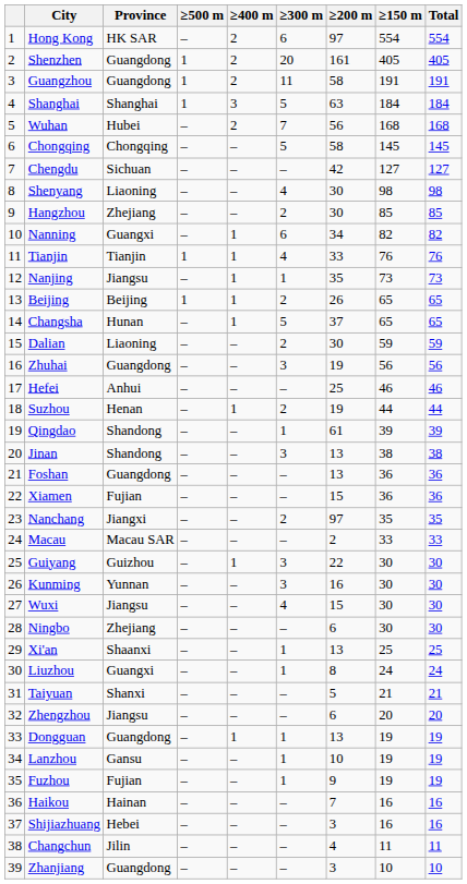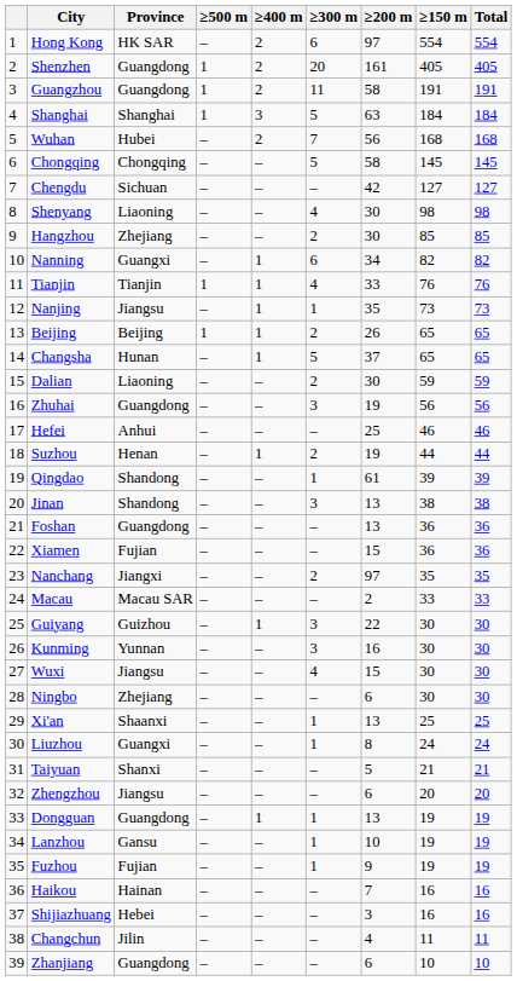 <table class="wikitable  sortable">
 <tr>
 <th></th>
 <th>City</th>
 <th>Province</th>
 <th>≥500 m</th>
 <th>≥400 m</th>
 <th>≥300 m</th>
 <th>≥200 m</th>
 <th>≥150 m</th>
 <th>Total</th>
 </tr>
 <tr>
 <td>1</td>
 <td><a href='#'>Hong Kong</a></td>
 <td>HK SAR</td>
 <td>–</td>
 <td>2</td>
 <td>6</td>
 <td>97</td>
 <td>554</td>
 <td><a href='#'>554</a></td>
 </tr>
 <tr>
 <td>2</td>
 <td><a href='#'>Shenzhen</a></td>
 <td>Guangdong</td>
 <td>1</td>
 <td>2</td>
 <td>20</td>
 <td>161</td>
 <td>405</td>
 <td><a href='#'>405</a></td>
 </tr>
 <tr>
 <td>3</td>
 <td><a href='#'>Guangzhou</a></td>
 <td>Guangdong</td>
 <td>1</td>
 <td>2</td>
 <td>11</td>
 <td>58</td>
 <td>191</td>
 <td><a href='#'>191</a></td>
 </tr>
 <tr>
 <td>4</td>
 <td><a href='#'>Shanghai</a></td>
 <td>Shanghai</td>
 <td>1</td>
 <td>3</td>
 <td>5</td>
 <td>63</td>
 <td>184</td>
 <td><a href='#'>184</a></td>
 </tr>
 <tr>
 <td>5</td>
 <td><a href='#'>Wuhan</a></td>
 <td>Hubei</td>
 <td>–</td>
 <td>2</td>
 <td>7</td>
 <td>56</td>
 <td>168</td>
 <td><a href='#'>168</a></td>
 </tr>
 <tr>
 <td>6</td>
 <td><a href='#'>Chongqing</a></td>
 <td>Chongqing</td>
 <td>–</td>
 <td>–</td>
 <td>5</td>
 <td>58</td>
 <td>145</td>
 <td><a href='#'>145</a></td>
 </tr>
 <tr>
 <td>7</td>
 <td><a href='#'>Chengdu</a></td>
 <td>Sichuan</td>
 <td>–</td>
 <td>–</td>
 <td>–</td>
 <td>42</td>
 <td>127</td>
 <td><a href='#'>127</a></td>
 </tr>
 <tr>
 <td>8</td>
 <td><a href='#'>Shenyang</a></td>
 <td>Liaoning</td>
 <td>–</td>
 <td>–</td>
 <td>4</td>
 <td>30</td>
 <td>98</td>
 <td><a href='#'>98</a></td>
 </tr>
 <tr>
 <td>9</td>
 <td><a href='#'>Hangzhou</a></td>
 <td>Zhejiang</td>
 <td>–</td>
 <td>–</td>
 <td>2</td>
 <td>30</td>
 <td>85</td>
 <td><a href='#'>85</a></td>
 </tr>
 <tr>
 <td>10</td>
 <td><a href='#'>Nanning</a></td>
 <td>Guangxi</td>
 <td>–</td>
 <td>1</td>
 <td>6</td>
 <td>34</td>
 <td>82</td>
 <td><a href='#'>82</a></td>
 </tr>
 <tr>
 <td>11</td>
 <td><a href='#'>Tianjin</a></td>
 <td>Tianjin</td>
 <td>1</td>
 <td>1</td>
 <td>4</td>
 <td>33</td>
 <td>76</td>
 <td><a href='#'>76</a></td>
 </tr>
 <tr>
 <td>12</td>
 <td><a href='#'>Nanjing</a></td>
 <td>Jiangsu</td>
 <td>–</td>
 <td>1</td>
 <td>1</td>
 <td>35</td>
 <td>73</td>
 <td><a href='#'>73</a></td>
 </tr>
 <tr>
 <td>13</td>
 <td><a href='#'>Beijing</a></td>
 <td>Beijing</td>
 <td>1</td>
 <td>1</td>
 <td>2</td>
 <td>26</td>
 <td>65</td>
 <td><a href='#'>65</a></td>
 </tr>
 <tr>
 <td>14</td>
 <td><a href='#'>Changsha</a></td>
 <td>Hunan</td>
 <td>–</td>
 <td>1</td>
 <td>5</td>
 <td>37</td>
 <td>65</td>
 <td><a href='#'>65</a></td>
 </tr>
 <tr>
 <td>15</td>
 <td><a href='#'>Dalian</a></td>
 <td>Liaoning</td>
 <td>–</td>
 <td>–</td>
 <td>2</td>
 <td>30</td>
 <td>59</td>
 <td><a href='#'>59</a></td>
 </tr>
 <tr>
 <td>16</td>
 <td><a href='#'>Zhuhai</a></td>
 <td>Guangdong</td>
 <td>–</td>
 <td>–</td>
 <td>3</td>
 <td>19</td>
 <td>56</td>
 <td><a href='#'>56</a></td>
 </tr>
 <tr>
 <td>17</td>
 <td><a href='#'>Hefei</a></td>
 <td>Anhui</td>
 <td>–</td>
 <td>–</td>
 <td>–</td>
 <td>25</td>
 <td>46</td>
 <td><a href='#'>46</a></td>
 </tr>
 <tr>
 <td>18</td>
 <td><a href='#'>Suzhou</a></td>
 <td>Henan</td>
 <td>–</td>
 <td>1</td>
 <td>2</td>
 <td>19</td>
 <td>44</td>
 <td><a href='#'>44</a></td>
 </tr>
 <tr>
 <td>19</td>
 <td><a href='#'>Qingdao</a></td>
 <td>Shandong</td>
 <td>–</td>
 <td>–</td>
 <td>1</td>
 <td>61</td>
 <td>39</td>
 <td><a href='#'>39</a></td>
 </tr>
 <tr>
 <td>20</td>
 <td><a href='#'>Jinan</a></td>
 <td>Shandong</td>
 <td>–</td>
 <td>–</td>
 <td>3</td>
 <td>13</td>
 <td>38</td>
 <td><a href='#'>38</a></td>
 </tr>
 <tr>
 <td>21</td>
 <td><a href='#'>Foshan</a></td>
 <td>Guangdong</td>
 <td>–</td>
 <td>–</td>
 <td>–</td>
 <td>13</td>
 <td>36</td>
 <td><a href='#'>36</a></td>
 </tr>
 <tr>
 <td>22</td>
 <td><a href='#'>Xiamen</a></td>
 <td>Fujian</td>
 <td>–</td>
 <td>–</td>
 <td>–</td>
 <td>15</td>
 <td>36</td>
 <td><a href='#'>36</a></td>
 </tr>
 <tr>
 <td>23</td>
 <td><a href='#'>Nanchang</a></td>
 <td>Jiangxi</td>
 <td>–</td>
 <td>–</td>
 <td>2</td>
 <td>97</td>
 <td>35</td>
 <td><a href='#'>35</a></td>
 </tr>
 <tr>
 <td>24</td>
 <td><a href='#'>Macau</a></td>
 <td>Macau SAR</td>
 <td>–</td>
 <td>–</td>
 <td>–</td>
 <td>2</td>
 <td>33</td>
 <td><a href='#'>33</a></td>
 </tr>
 <tr>
 <td>25</td>
 <td><a href='#'>Guiyang</a></td>
 <td>Guizhou</td>
 <td>–</td>
 <td>1</td>
 <td>3</td>
 <td>22</td>
 <td>30</td>
 <td><a href='#'>30</a></td>
 </tr>
 <tr>
 <td>26</td>
 <td><a href='#'>Kunming</a></td>
 <td>Yunnan</td>
 <td>–</td>
 <td>–</td>
 <td>3</td>
 <td>16</td>
 <td>30</td>
 <td><a href='#'>30</a></td>
 </tr>
 <tr>
 <td>27</td>
 <td><a href='#'>Wuxi</a></td>
 <td>Jiangsu</td>
 <td>–</td>
 <td>–</td>
 <td>4</td>
 <td>15</td>
 <td>30</td>
 <td><a href='#'>30</a></td>
 </tr>
 <tr>
 <td>28</td>
 <td><a href='#'>Ningbo</a></td>
 <td>Zhejiang</td>
 <td>–</td>
 <td>–</td>
 <td>–</td>
 <td>6</td>
 <td>30</td>
 <td><a href='#'>30</a></td>
 </tr>
 <tr>
 <td>29</td>
 <td><a href='#'>Xi'an</a></td>
 <td>Shaanxi</td>
 <td>–</td>
 <td>–</td>
 <td>1</td>
 <td>13</td>
 <td>25</td>
 <td><a href='#'>25</a></td>
 </tr>
 <tr>
 <td>30</td>
 <td><a href='#'>Liuzhou</a></td>
 <td>Guangxi</td>
 <td>–</td>
 <td>–</td>
 <td>1</td>
 <td>8</td>
 <td>24</td>
 <td><a href='#'>24</a></td>
 </tr>
 <tr>
 <td>31</td>
 <td><a href='#'>Taiyuan</a></td>
 <td>Shanxi</td>
 <td>–</td>
 <td>–</td>
 <td>–</td>
 <td>5</td>
 <td>21</td>
 <td><a href='#'>21</a></td>
 </tr>
 <tr>
 <td>32</td>
 <td><a href='#'>Zhengzhou</a></td>
 <td>Jiangsu</td>
 <td>–</td>
 <td>–</td>
 <td>–</td>
 <td>6</td>
 <td>20</td>
 <td><a href='#'>20</a></td>
 </tr>
 <tr>
 <td>33</td>
 <td><a href='#'>Dongguan</a></td>
 <td>Guangdong</td>
 <td>–</td>
 <td>1</td>
 <td>1</td>
 <td>13</td>
 <td>19</td>
 <td><a href='#'>19</a></td>
 </tr>
 <tr>
 <td>34</td>
 <td><a href='#'>Lanzhou</a></td>
 <td>Gansu</td>
 <td>–</td>
 <td>–</td>
 <td>1</td>
 <td>10</td>
 <td>19</td>
 <td><a href='#'>19</a></td>
 </tr>
 <tr>
 <td>35</td>
 <td><a href='#'>Fuzhou</a></td>
 <td>Fujian</td>
 <td>–</td>
 <td>–</td>
 <td>1</td>
 <td>9</td>
 <td>19</td>
 <td><a href='#'>19</a></td>
 </tr>
 <tr>
 <td>36</td>
 <td><a href='#'>Haikou</a></td>
 <td>Hainan</td>
 <td>–</td>
 <td>–</td>
 <td>–</td>
 <td>7</td>
 <td>16</td>
 <td><a href='#'>16</a></td>
 </tr>
 <tr>
 <td>37</td>
 <td><a href='#'>Shijiazhuang</a></td>
 <td>Hebei</td>
 <td>–</td>
 <td>–</td>
 <td>–</td>
 <td>3</td>
 <td>16</td>
 <td><a href='#'>16</a></td>
 </tr>
 <tr>
 <td>38</td>
 <td><a href='#'>Changchun</a></td>
 <td>Jilin</td>
 <td>–</td>
 <td>–</td>
 <td>–</td>
 <td>4</td>
 <td>11</td>
 <td><a href='#'>11</a></td>
 </tr>
 <tr>
 <td>39</td>
 <td><a href='#'>Zhanjiang</a></td>
 <td>Guangdong</td>
 <td>–</td>
 <td>–</td>
 <td>–</td>
-<td>3</td>
+<td>6</td>
 <td>10</td>
 <td><a href='#'>10</a></td>
 </tr>
 </table>
